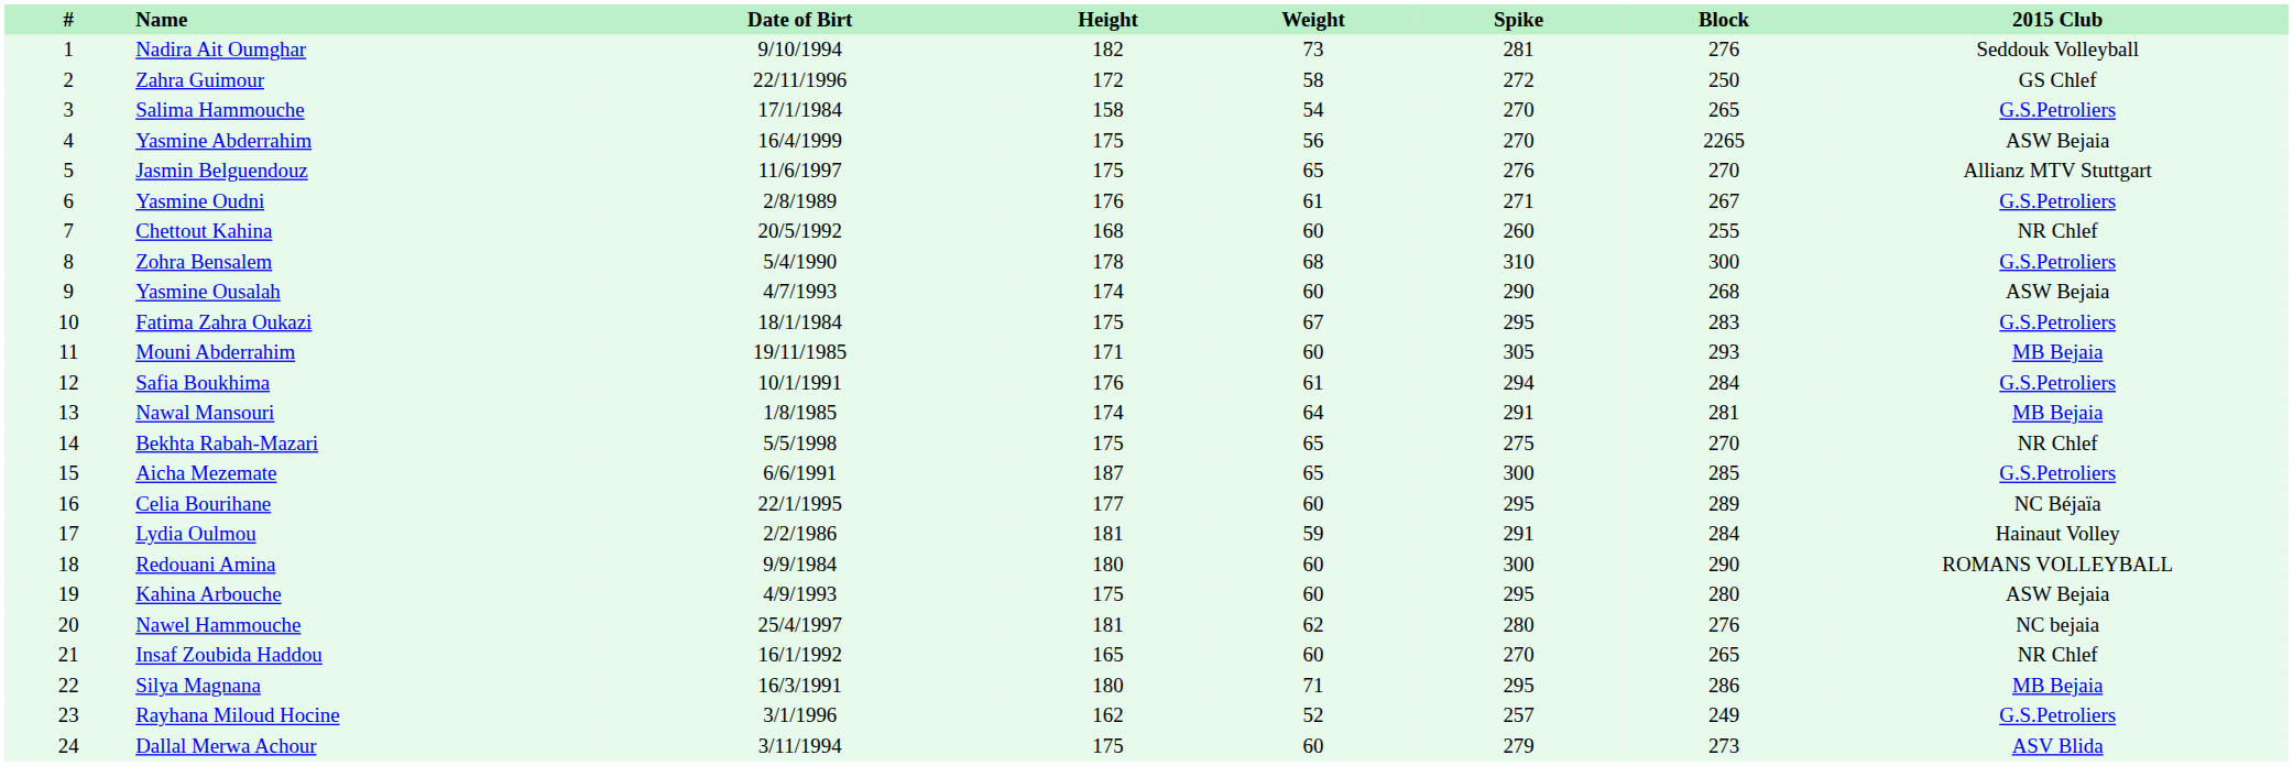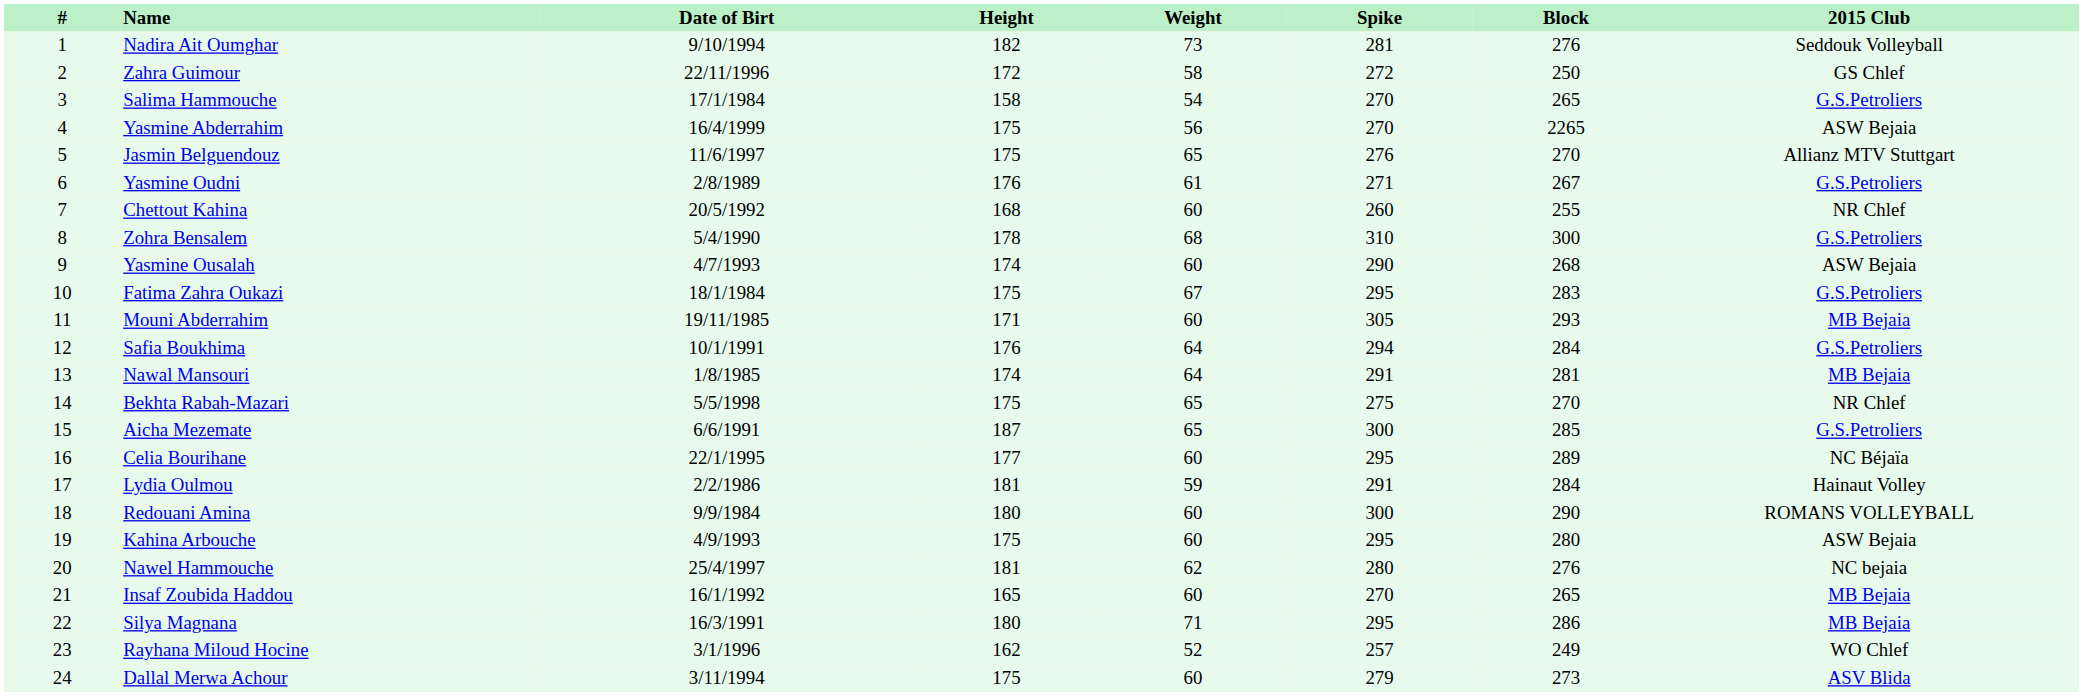 <table border=0 cellpadding=2 cellspacing=0  |- bgcolor=#FFECCE style="text-align:center; font-size:90%;" width=100%>
 <tr bgcolor=#BBF0C9>
 <th width=5%>#</th>
 <th width=18% align=left>Name</th>
 <th width=16%>Date of Birt</th>
 <th width=8%>Height</th>
 <th width=8%>Weight</th>
 <th width=8%>Spike</th>
 <th width=8%>Block</th>
 <th width=18%>2015 Club</th>
 </tr>
 <tr bgcolor=#E7FAEC>
 <td>1</td>
 <td align=left><a href='#'>Nadira Ait Oumghar</a></td>
 <td>9/10/1994</td>
 <td>182</td>
 <td>73</td>
 <td>281</td>
 <td>276</td>
 <td>Seddouk Volleyball</td>
 </tr>
 <tr bgcolor=#E7FAEC>
 <td>2</td>
 <td align=left><a href='#'>Zahra Guimour</a></td>
 <td>22/11/1996</td>
 <td>172</td>
 <td>58</td>
 <td>272</td>
 <td>250</td>
 <td>GS Chlef</td>
 </tr>
 <tr bgcolor=#E7FAEC>
 <td>3</td>
 <td align=left><a href='#'>Salima Hammouche</a></td>
 <td>17/1/1984</td>
 <td>158</td>
 <td>54</td>
 <td>270</td>
 <td>265</td>
 <td><a href='#'>G.S.Petroliers</a></td>
 </tr>
 <tr bgcolor=#E7FAEC>
 <td>4</td>
 <td align=left><a href='#'>Yasmine Abderrahim</a></td>
 <td>16/4/1999</td>
 <td>175</td>
 <td>56</td>
 <td>270</td>
 <td>2265</td>
 <td>ASW Bejaia</td>
 </tr>
 <tr bgcolor=#E7FAEC>
 <td>5</td>
 <td align=left><a href='#'>Jasmin Belguendouz</a></td>
 <td>11/6/1997</td>
 <td>175</td>
 <td>65</td>
 <td>276</td>
 <td>270</td>
 <td>Allianz MTV Stuttgart</td>
 </tr>
 <tr bgcolor=#E7FAEC>
 <td>6</td>
 <td align=left><a href='#'>Yasmine Oudni</a></td>
 <td>2/8/1989</td>
 <td>176</td>
 <td>61</td>
 <td>271</td>
 <td>267</td>
 <td><a href='#'>G.S.Petroliers</a></td>
 </tr>
 <tr bgcolor=#E7FAEC>
 <td>7</td>
 <td align=left><a href='#'>Chettout Kahina</a></td>
 <td>20/5/1992</td>
 <td>168</td>
 <td>60</td>
 <td>260</td>
 <td>255</td>
 <td>NR Chlef</td>
 </tr>
 <tr bgcolor=#E7FAEC>
 <td>8</td>
 <td align=left><a href='#'>Zohra Bensalem</a></td>
 <td>5/4/1990</td>
 <td>178</td>
 <td>68</td>
 <td>310</td>
 <td>300</td>
 <td><a href='#'>G.S.Petroliers</a></td>
 </tr>
 <tr bgcolor=#E7FAEC>
 <td>9</td>
 <td align=left><a href='#'>Yasmine Ousalah</a></td>
 <td>4/7/1993</td>
 <td>174</td>
 <td>60</td>
 <td>290</td>
 <td>268</td>
 <td>ASW Bejaia</td>
 </tr>
 <tr bgcolor=#E7FAEC>
 <td>10</td>
 <td align=left><a href='#'>Fatima Zahra Oukazi</a></td>
 <td>18/1/1984</td>
 <td>175</td>
 <td>67</td>
 <td>295</td>
 <td>283</td>
 <td><a href='#'>G.S.Petroliers</a></td>
 </tr>
 <tr bgcolor=#E7FAEC>
 <td>11</td>
 <td align=left><a href='#'>Mouni Abderrahim</a></td>
 <td>19/11/1985</td>
 <td>171</td>
 <td>60</td>
 <td>305</td>
 <td>293</td>
 <td><a href='#'>MB Bejaia</a></td>
 </tr>
 <tr bgcolor=#E7FAEC>
 <td>12</td>
 <td align=left><a href='#'>Safia Boukhima</a></td>
 <td>10/1/1991</td>
 <td>176</td>
-<td>61</td>
+<td>64</td>
 <td>294</td>
 <td>284</td>
 <td><a href='#'>G.S.Petroliers</a></td>
 </tr>
 <tr bgcolor=#E7FAEC>
 <td>13</td>
 <td align=left><a href='#'>Nawal Mansouri</a></td>
 <td>1/8/1985</td>
 <td>174</td>
 <td>64</td>
 <td>291</td>
 <td>281</td>
 <td><a href='#'>MB Bejaia</a></td>
 </tr>
 <tr bgcolor=#E7FAEC>
 <td>14</td>
 <td align=left><a href='#'>Bekhta Rabah-Mazari</a></td>
 <td>5/5/1998</td>
 <td>175</td>
 <td>65</td>
 <td>275</td>
 <td>270</td>
 <td>NR Chlef</td>
 </tr>
 <tr bgcolor=#E7FAEC>
 <td>15</td>
 <td align=left><a href='#'>Aicha Mezemate</a></td>
 <td>6/6/1991</td>
 <td>187</td>
 <td>65</td>
 <td>300</td>
 <td>285</td>
 <td><a href='#'>G.S.Petroliers</a></td>
 </tr>
 <tr bgcolor=#E7FAEC>
 <td>16</td>
 <td align=left><a href='#'>Celia Bourihane</a></td>
 <td>22/1/1995</td>
 <td>177</td>
 <td>60</td>
 <td>295</td>
 <td>289</td>
 <td>NC Béjaïa</td>
 </tr>
 <tr bgcolor=#E7FAEC>
 <td>17</td>
 <td align=left><a href='#'>Lydia Oulmou</a></td>
 <td>2/2/1986</td>
 <td>181</td>
 <td>59</td>
 <td>291</td>
 <td>284</td>
 <td>Hainaut Volley</td>
 </tr>
 <tr bgcolor=#E7FAEC>
 <td>18</td>
 <td align=left><a href='#'>Redouani Amina</a></td>
 <td>9/9/1984</td>
 <td>180</td>
 <td>60</td>
 <td>300</td>
 <td>290</td>
 <td>ROMANS VOLLEYBALL</td>
 </tr>
 <tr bgcolor=#E7FAEC>
 <td>19</td>
 <td align=left><a href='#'>Kahina Arbouche</a></td>
 <td>4/9/1993</td>
 <td>175</td>
 <td>60</td>
 <td>295</td>
 <td>280</td>
 <td>ASW Bejaia</td>
 </tr>
 <tr bgcolor=#E7FAEC>
 <td>20</td>
 <td align=left><a href='#'>Nawel Hammouche</a></td>
 <td>25/4/1997</td>
 <td>181</td>
 <td>62</td>
 <td>280</td>
 <td>276</td>
 <td>NC bejaia</td>
 </tr>
 <tr bgcolor=#E7FAEC>
 <td>21</td>
 <td align=left><a href='#'>Insaf Zoubida Haddou</a></td>
 <td>16/1/1992</td>
 <td>165</td>
 <td>60</td>
 <td>270</td>
 <td>265</td>
-<td>NR Chlef</td>
+<td><a href='#'>MB Bejaia</a></td>
 </tr>
 <tr bgcolor=#E7FAEC>
 <td>22</td>
 <td align=left><a href='#'>Silya Magnana</a></td>
 <td>16/3/1991</td>
 <td>180</td>
 <td>71</td>
 <td>295</td>
 <td>286</td>
 <td><a href='#'>MB Bejaia</a></td>
 </tr>
 <tr bgcolor=#E7FAEC>
 <td>23</td>
 <td align=left><a href='#'>Rayhana Miloud Hocine</a></td>
 <td>3/1/1996</td>
 <td>162</td>
 <td>52</td>
 <td>257</td>
 <td>249</td>
-<td><a href='#'>G.S.Petroliers</a></td>
+<td>WO Chlef</td>
 </tr>
 <tr bgcolor=#E7FAEC>
 <td>24</td>
 <td align=left><a href='#'>Dallal Merwa Achour</a></td>
 <td>3/11/1994</td>
 <td>175</td>
 <td>60</td>
 <td>279</td>
 <td>273</td>
 <td><a href='#'>ASV Blida</a></td>
 </tr>
 <tr bgcolor=#E7FAEC>
 </tr>
 </table>
